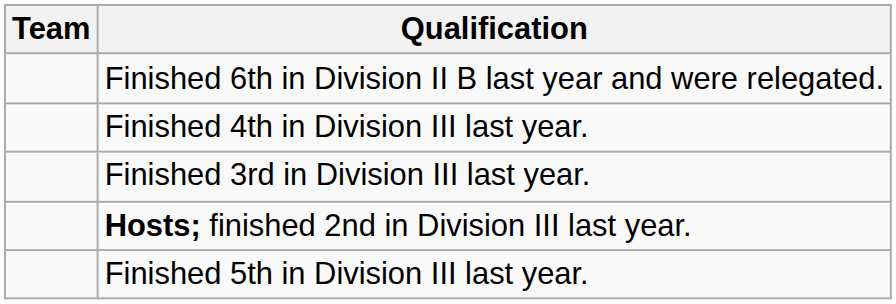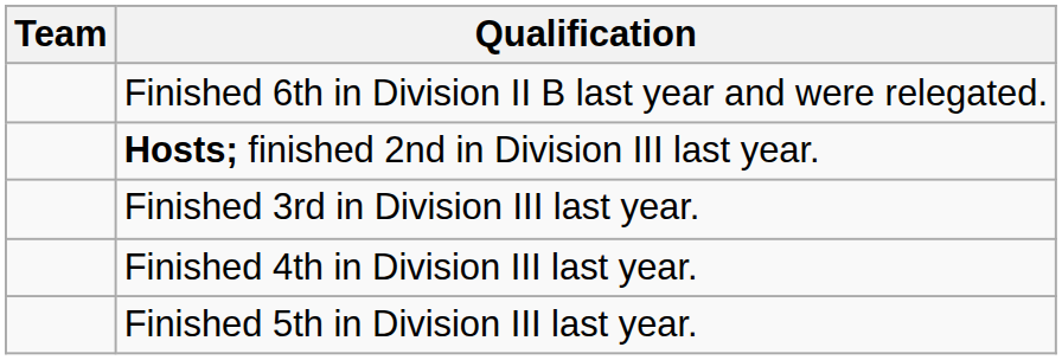 <table class="wikitable">
 <tr>
 <th>Team</th>
 <th>Qualification</th>
 </tr>
 <tr>
 <td></td>
 <td>Finished 6th in Division II B last year and were relegated.</td>
 </tr>
 <tr>
 <td></td>
-<td>Finished 4th in Division III last year.</td>
+<td><strong>Hosts;</strong> finished 2nd in Division III last year.</td>
 </tr>
 <tr>
 <td></td>
 <td>Finished 3rd in Division III last year.</td>
 </tr>
 <tr>
 <td></td>
-<td><strong>Hosts;</strong> finished 2nd in Division III last year.</td>
+<td>Finished 4th in Division III last year.</td>
 </tr>
 <tr>
 <td></td>
 <td>Finished 5th in Division III last year.</td>
 </tr>
 </table>
